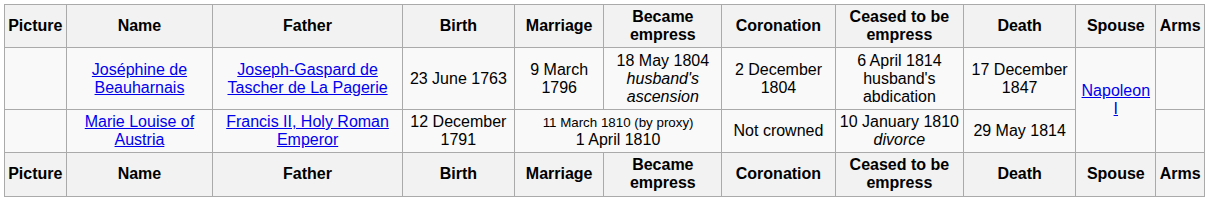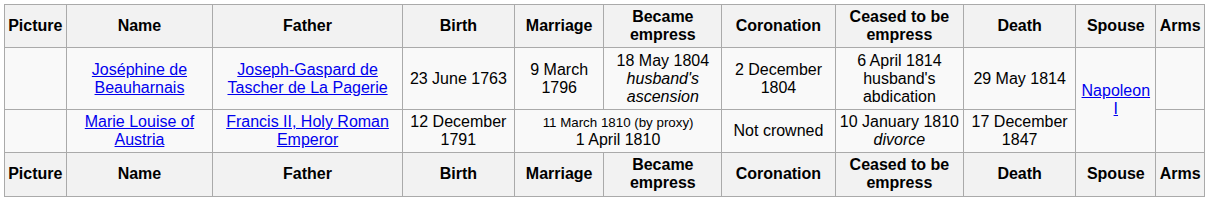 <table width=95% class="wikitable">
 <tr>
 <th>Picture</th>
 <th>Name</th>
 <th>Father</th>
 <th>Birth</th>
 <th>Marriage</th>
 <th>Became empress</th>
 <th>Coronation</th>
 <th>Ceased to be empress</th>
 <th>Death</th>
 <th>Spouse</th>
 <th>Arms</th>
 </tr>
 <tr>
 <td align=center></td>
 <td align="center"><a href='#'>Joséphine de Beauharnais</a></td>
 <td align="center"><a href='#'>Joseph-Gaspard de Tascher de La Pagerie</a></td>
 <td align=center>23 June 1763</td>
 <td align="center">9 March 1796</td>
 <td align="center">18 May 1804<br><em>husband's ascension</em></td>
 <td align="center">2 December 1804</td>
 <td align="center">6 April 1814<br>husband's abdication</td>
-<td align="center">17 December 1847</td>
+<td align="center">29 May 1814</td>
 <td align="center" rowspan="2"><a href='#'>Napoleon I</a></td>
 <td></td>
 </tr>
 <tr>
 <td align=center></td>
 <td align="center"><a href='#'>Marie Louise of Austria</a></td>
 <td align="center"><a href='#'>Francis II, Holy Roman Emperor</a></td>
 <td align=center>12 December 1791</td>
 <td align="center" colspan="2"><small>11 March 1810 (by proxy)</small><br>1 April 1810</td>
 <td align="center">Not crowned</td>
 <td align="center">10 January 1810<br><em>divorce</em></td>
-<td align="center">29 May 1814</td>
+<td align="center">17 December 1847</td>
 <td></td>
 </tr>
 <tr>
 <th>Picture</th>
 <th>Name</th>
 <th>Father</th>
 <th>Birth</th>
 <th>Marriage</th>
 <th>Became empress</th>
 <th>Coronation</th>
 <th>Ceased to be empress</th>
 <th>Death</th>
 <th>Spouse</th>
 <th>Arms</th>
 </tr>
 </table>
